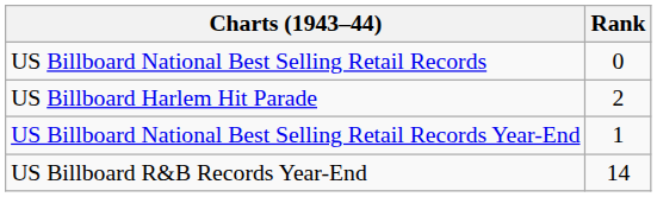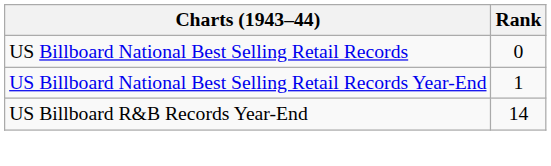 <table class="wikitable">
 <tr>
 <th>Charts (1943–44)</th>
 <th style="text-align:center;">Rank</th>
 </tr>
 <tr>
 <td>US <a href='#'>Billboard National Best Selling Retail Records</a></td>
 <td align="center">0</td>
 </tr>
 <tr>
-<td>US <a href='#'>Billboard Harlem Hit Parade</a></td>
-<td align="center">2</td>
-</tr>
-<tr>
 <td><a href='#'>US Billboard National Best Selling Retail Records Year-End</a></td>
 <td align="center">1</td>
 </tr>
 <tr>
 <td>US Billboard R&B Records Year-End</td>
 <td align="center">14</td>
 </tr>
 </table>
